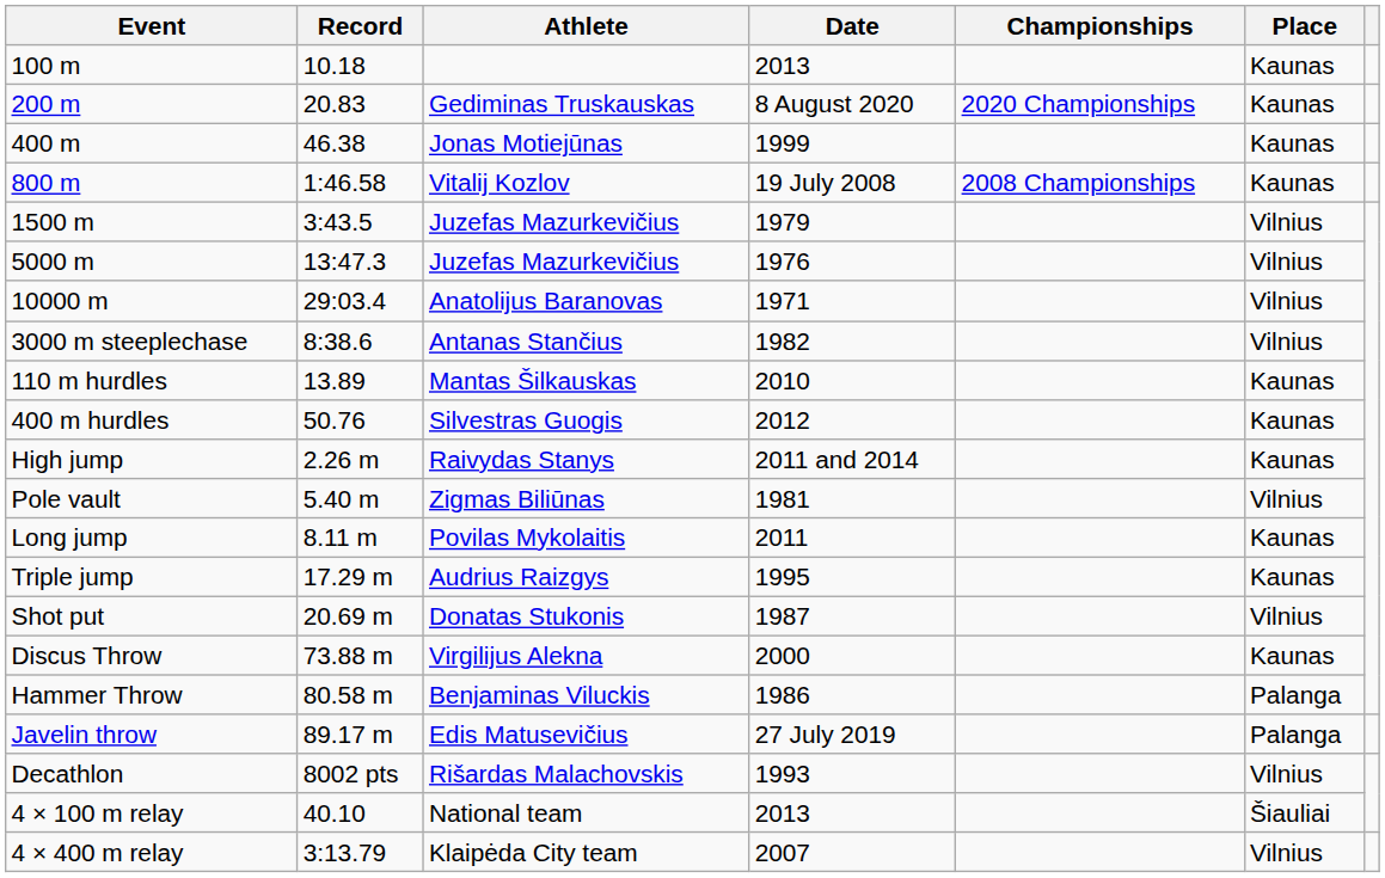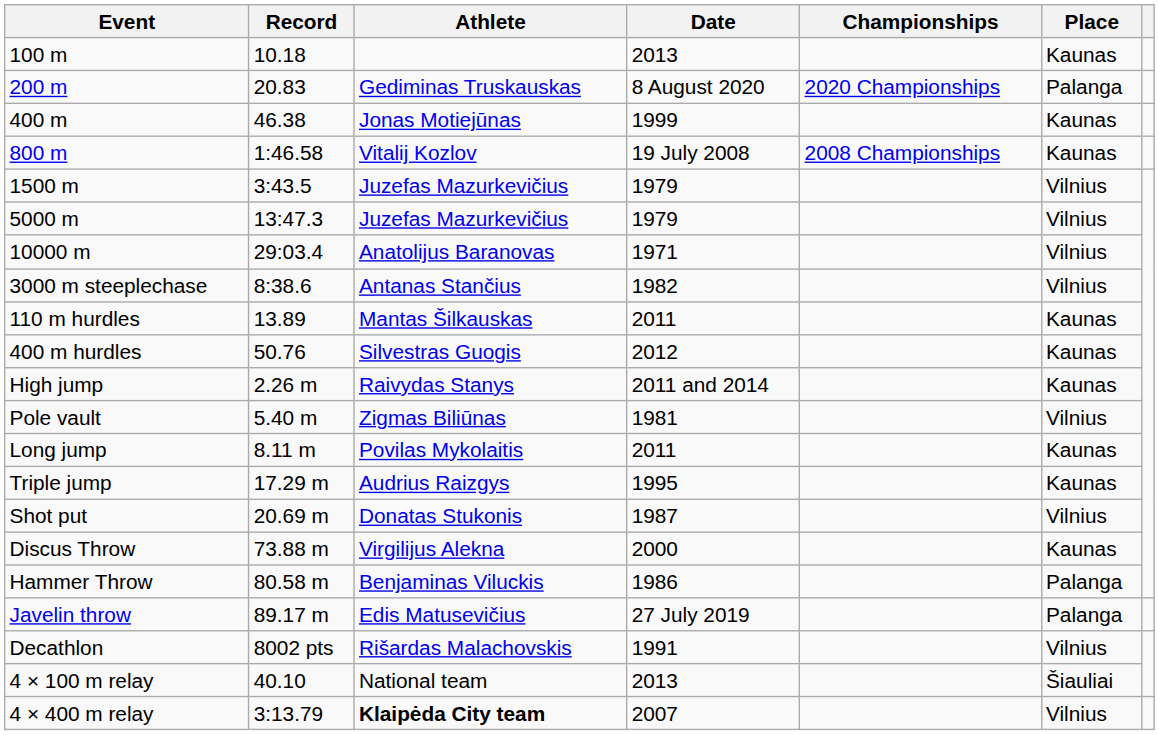 <table class="wikitable" style="font-size:95%; width: 95%;">
 <tr>
 <th>Event</th>
 <th>Record</th>
 <th>Athlete</th>
 <th>Date</th>
 <th>Championships</th>
 <th>Place</th>
 <th></th>
 </tr>
 <tr>
 <td>100 m</td>
 <td>10.18</td>
 <td></td>
 <td>2013</td>
 <td></td>
 <td>Kaunas</td>
 </tr>
 <tr>
 <td><a href='#'>200 m</a></td>
 <td>20.83 </td>
 <td><a href='#'>Gediminas Truskauskas</a></td>
 <td>8 August 2020</td>
 <td><a href='#'>2020 Championships</a></td>
-<td>Kaunas</td>
+<td>Palanga</td>
 <td></td>
 </tr>
 <tr>
 <td>400 m</td>
 <td>46.38</td>
 <td><a href='#'>Jonas Motiejūnas</a></td>
 <td>1999</td>
 <td></td>
 <td>Kaunas</td>
 </tr>
 <tr>
 <td><a href='#'>800 m</a></td>
 <td>1:46.58</td>
 <td><a href='#'>Vitalij Kozlov</a></td>
 <td>19 July 2008</td>
 <td><a href='#'>2008 Championships</a></td>
 <td>Kaunas</td>
 <td></td>
 </tr>
 <tr>
 <td>1500 m</td>
 <td>3:43.5</td>
 <td><a href='#'>Juzefas Mazurkevičius</a></td>
 <td>1979</td>
 <td></td>
 <td>Vilnius</td>
 </tr>
 <tr>
 <td>5000 m</td>
 <td>13:47.3</td>
 <td><a href='#'>Juzefas Mazurkevičius</a></td>
-<td>1976</td>
+<td>1979</td>
 <td></td>
 <td>Vilnius</td>
 </tr>
 <tr>
 <td>10000 m</td>
 <td>29:03.4</td>
 <td><a href='#'>Anatolijus Baranovas</a></td>
 <td>1971</td>
 <td></td>
 <td>Vilnius</td>
 </tr>
 <tr>
 <td>3000 m steeplechase</td>
 <td>8:38.6</td>
 <td><a href='#'>Antanas Stančius</a></td>
 <td>1982</td>
 <td></td>
 <td>Vilnius</td>
 </tr>
 <tr>
 <td>110 m hurdles</td>
 <td>13.89</td>
 <td><a href='#'>Mantas Šilkauskas</a></td>
-<td>2010</td>
+<td>2011</td>
 <td></td>
 <td>Kaunas</td>
 </tr>
 <tr>
 <td>400 m hurdles</td>
 <td>50.76</td>
 <td><a href='#'>Silvestras Guogis</a></td>
 <td>2012</td>
 <td></td>
 <td>Kaunas</td>
 </tr>
 <tr>
 <td>High jump</td>
 <td>2.26 m</td>
 <td><a href='#'>Raivydas Stanys</a></td>
 <td>2011 and 2014</td>
 <td></td>
 <td>Kaunas</td>
 </tr>
 <tr>
 <td>Pole vault</td>
 <td>5.40 m</td>
 <td><a href='#'>Zigmas Biliūnas</a></td>
 <td>1981</td>
 <td></td>
 <td>Vilnius</td>
 </tr>
 <tr>
 <td>Long jump</td>
 <td>8.11 m</td>
 <td><a href='#'>Povilas Mykolaitis</a></td>
 <td>2011</td>
 <td></td>
 <td>Kaunas</td>
 </tr>
 <tr>
 <td>Triple jump</td>
 <td>17.29 m</td>
 <td><a href='#'>Audrius Raizgys</a></td>
 <td>1995</td>
 <td></td>
 <td>Kaunas</td>
 </tr>
 <tr>
 <td>Shot put</td>
 <td>20.69 m</td>
 <td><a href='#'>Donatas Stukonis</a></td>
 <td>1987</td>
 <td></td>
 <td>Vilnius</td>
 </tr>
 <tr>
 <td>Discus Throw</td>
 <td>73.88 m</td>
 <td><a href='#'>Virgilijus Alekna</a></td>
 <td>2000</td>
 <td></td>
 <td>Kaunas</td>
 </tr>
 <tr>
 <td>Hammer Throw</td>
 <td>80.58 m</td>
 <td><a href='#'>Benjaminas Viluckis</a></td>
 <td>1986</td>
 <td></td>
 <td>Palanga</td>
 </tr>
 <tr>
 <td><a href='#'>Javelin throw</a></td>
 <td>89.17 m</td>
 <td><a href='#'>Edis Matusevičius</a></td>
 <td>27 July 2019</td>
 <td></td>
 <td>Palanga</td>
 <td></td>
 </tr>
 <tr>
 <td>Decathlon</td>
 <td>8002 pts</td>
 <td><a href='#'>Rišardas Malachovskis</a></td>
-<td>1993</td>
+<td>1991</td>
 <td></td>
 <td>Vilnius</td>
 </tr>
 <tr>
 <td>4 × 100 m relay</td>
 <td>40.10</td>
 <td>National team</td>
 <td>2013</td>
 <td></td>
 <td>Šiauliai</td>
 </tr>
 <tr>
 <td>4 × 400 m relay</td>
 <td>3:13.79</td>
-<td>Klaipėda City team</td>
+<td><strong>Klaipėda City team</strong></td>
 <td>2007</td>
 <td></td>
 <td>Vilnius</td>
 <td></td>
 </tr>
 </table>
